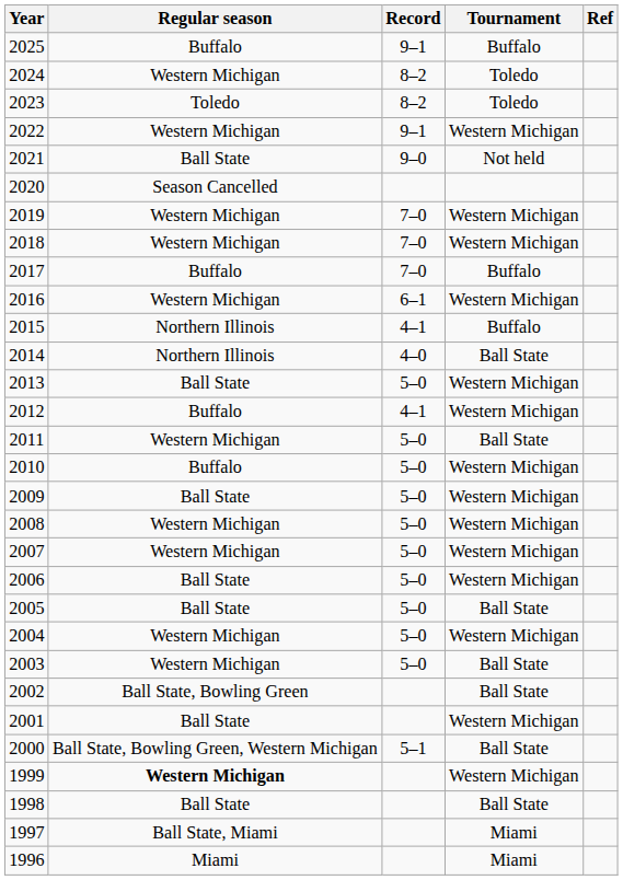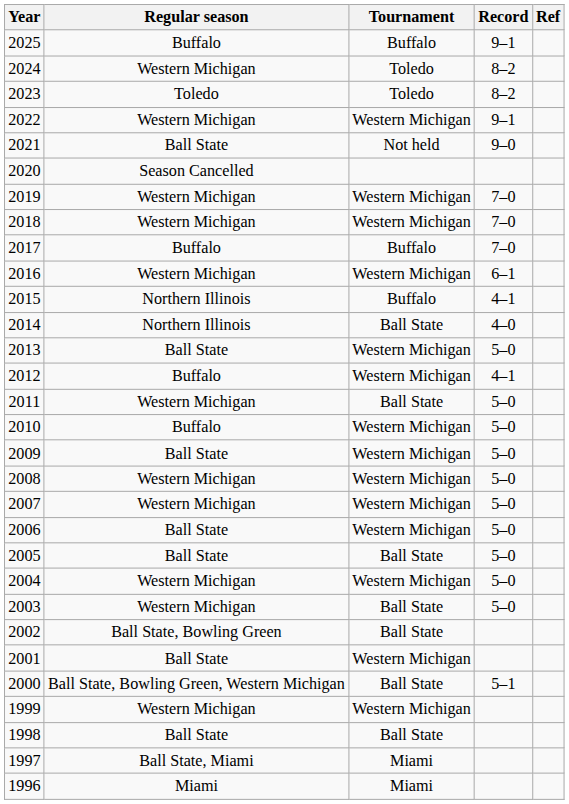 <table class="wikitable" style="text-align:center" cellpadding=2 cellspacing=2>
 <tr>
 <th>Year</th>
 <th>Regular season</th>
+<th>Tournament</th>
 <th>Record</th>
-<th>Tournament</th>
 <th>Ref</th>
 </tr>
 <tr>
 <td>2025</td>
 <td>Buffalo</td>
+<td>Buffalo</td>
 <td>9–1</td>
-<td>Buffalo</td>
 <td></td>
 </tr>
 <tr>
 <td>2024</td>
 <td>Western Michigan</td>
+<td>Toledo</td>
 <td>8–2</td>
-<td>Toledo</td>
 <td></td>
 </tr>
 <tr>
 <td>2023</td>
 <td>Toledo</td>
+<td>Toledo</td>
 <td>8–2</td>
-<td>Toledo</td>
 <td></td>
 </tr>
 <tr>
 <td>2022</td>
 <td>Western Michigan</td>
+<td>Western Michigan</td>
 <td>9–1</td>
-<td>Western Michigan</td>
 <td></td>
 </tr>
 <tr>
 <td>2021</td>
 <td>Ball State</td>
+<td>Not held</td>
 <td>9–0</td>
-<td>Not held</td>
 <td></td>
 </tr>
 <tr>
 <td>2020</td>
 <td>Season Cancelled</td>
 <td></td>
 <td></td>
 <td></td>
 </tr>
 <tr>
 <td>2019</td>
 <td>Western Michigan</td>
+<td>Western Michigan</td>
 <td>7–0</td>
-<td>Western Michigan</td>
 <td></td>
 </tr>
 <tr>
 <td>2018</td>
 <td>Western Michigan</td>
+<td>Western Michigan</td>
 <td>7–0</td>
-<td>Western Michigan</td>
 <td></td>
 </tr>
 <tr>
 <td>2017</td>
 <td>Buffalo</td>
+<td>Buffalo</td>
 <td>7–0</td>
-<td>Buffalo</td>
 <td></td>
 </tr>
 <tr>
 <td>2016</td>
 <td>Western Michigan</td>
+<td>Western Michigan</td>
 <td>6–1</td>
-<td>Western Michigan</td>
 <td></td>
 </tr>
 <tr>
 <td>2015</td>
 <td>Northern Illinois</td>
+<td>Buffalo</td>
 <td>4–1</td>
-<td>Buffalo</td>
 <td></td>
 </tr>
 <tr>
 <td>2014</td>
 <td>Northern Illinois</td>
+<td>Ball State</td>
 <td>4–0</td>
-<td>Ball State</td>
 <td></td>
 </tr>
 <tr>
 <td>2013</td>
 <td>Ball State</td>
+<td>Western Michigan</td>
 <td>5–0</td>
-<td>Western Michigan</td>
 <td></td>
 </tr>
 <tr>
 <td>2012</td>
 <td>Buffalo</td>
+<td>Western Michigan</td>
 <td>4–1</td>
-<td>Western Michigan</td>
 <td></td>
 </tr>
 <tr>
 <td>2011</td>
 <td>Western Michigan</td>
+<td>Ball State</td>
 <td>5–0</td>
-<td>Ball State</td>
 <td></td>
 </tr>
 <tr>
 <td>2010</td>
 <td>Buffalo</td>
+<td>Western Michigan</td>
 <td>5–0</td>
-<td>Western Michigan</td>
 <td></td>
 </tr>
 <tr>
 <td>2009</td>
 <td>Ball State</td>
+<td>Western Michigan</td>
 <td>5–0</td>
-<td>Western Michigan</td>
 <td></td>
 </tr>
 <tr>
 <td>2008</td>
 <td>Western Michigan</td>
+<td>Western Michigan</td>
 <td>5–0</td>
-<td>Western Michigan</td>
 <td></td>
 </tr>
 <tr>
 <td>2007</td>
 <td>Western Michigan</td>
+<td>Western Michigan</td>
 <td>5–0</td>
-<td>Western Michigan</td>
 <td></td>
 </tr>
 <tr>
 <td>2006</td>
 <td>Ball State</td>
+<td>Western Michigan</td>
 <td>5–0</td>
-<td>Western Michigan</td>
 <td></td>
 </tr>
 <tr>
 <td>2005</td>
 <td>Ball State</td>
+<td>Ball State</td>
 <td>5–0</td>
-<td>Ball State</td>
 <td></td>
 </tr>
 <tr>
 <td>2004</td>
 <td>Western Michigan</td>
+<td>Western Michigan</td>
 <td>5–0</td>
-<td>Western Michigan</td>
 <td></td>
 </tr>
 <tr>
 <td>2003</td>
 <td>Western Michigan</td>
+<td>Ball State</td>
 <td>5–0</td>
-<td>Ball State</td>
 <td></td>
 </tr>
 <tr>
 <td>2002</td>
 <td>Ball State, Bowling Green</td>
+<td>Ball State</td>
 <td></td>
-<td>Ball State</td>
 <td></td>
 </tr>
 <tr>
 <td>2001</td>
 <td>Ball State</td>
+<td>Western Michigan</td>
 <td></td>
-<td>Western Michigan</td>
 <td></td>
 </tr>
 <tr>
 <td>2000</td>
 <td>Ball State, Bowling Green, Western Michigan</td>
+<td>Ball State</td>
 <td>5–1</td>
-<td>Ball State</td>
 <td></td>
 </tr>
 <tr>
 <td>1999</td>
-<td><strong>Western Michigan</strong></td>
+<td>Western Michigan</td>
+<td>Western Michigan</td>
 <td></td>
-<td>Western Michigan</td>
 <td></td>
 </tr>
 <tr>
 <td>1998</td>
 <td>Ball State</td>
+<td>Ball State</td>
 <td></td>
-<td>Ball State</td>
 <td></td>
 </tr>
 <tr>
 <td>1997</td>
 <td>Ball State, Miami</td>
+<td>Miami</td>
 <td></td>
-<td>Miami</td>
 <td></td>
 </tr>
 <tr>
 <td>1996</td>
 <td>Miami</td>
+<td>Miami</td>
 <td></td>
-<td>Miami</td>
 <td></td>
 </tr>
 </table>
